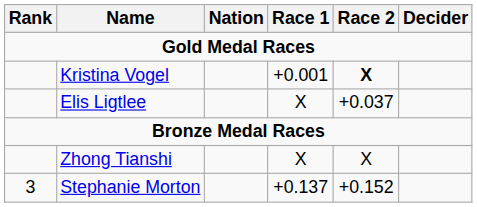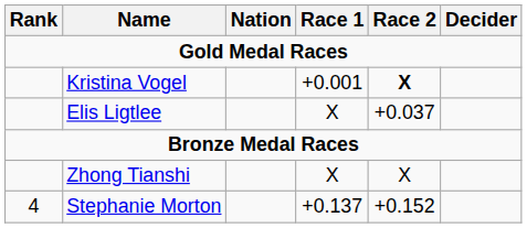 <table class="wikitable" style="text-align:center">
 <tr>
 <th>Rank</th>
 <th>Name</th>
 <th>Nation</th>
 <th>Race 1</th>
 <th>Race 2</th>
 <th>Decider</th>
 </tr>
 <tr>
 <td colspan=6><strong>Gold Medal Races</strong></td>
 </tr>
 <tr>
 <td></td>
 <td align=left><a href='#'>Kristina Vogel</a></td>
 <td align=left></td>
 <td>+0.001</td>
 <td><strong>X</strong></td>
 <td></td>
 </tr>
 <tr>
 <td></td>
 <td align=left><a href='#'>Elis Ligtlee</a></td>
 <td align=left></td>
 <td>X</td>
 <td>+0.037</td>
 <td></td>
 </tr>
 <tr>
 <td colspan=6><strong>Bronze Medal Races</strong></td>
 </tr>
 <tr>
 <td></td>
 <td align=left><a href='#'>Zhong Tianshi</a></td>
 <td align=left></td>
 <td>X</td>
 <td>X</td>
 <td></td>
 </tr>
 <tr>
-<td>3</td>
+<td>4</td>
 <td align=left><a href='#'>Stephanie Morton</a></td>
 <td align=left></td>
 <td>+0.137</td>
 <td>+0.152</td>
 <td></td>
 </tr>
 </table>
